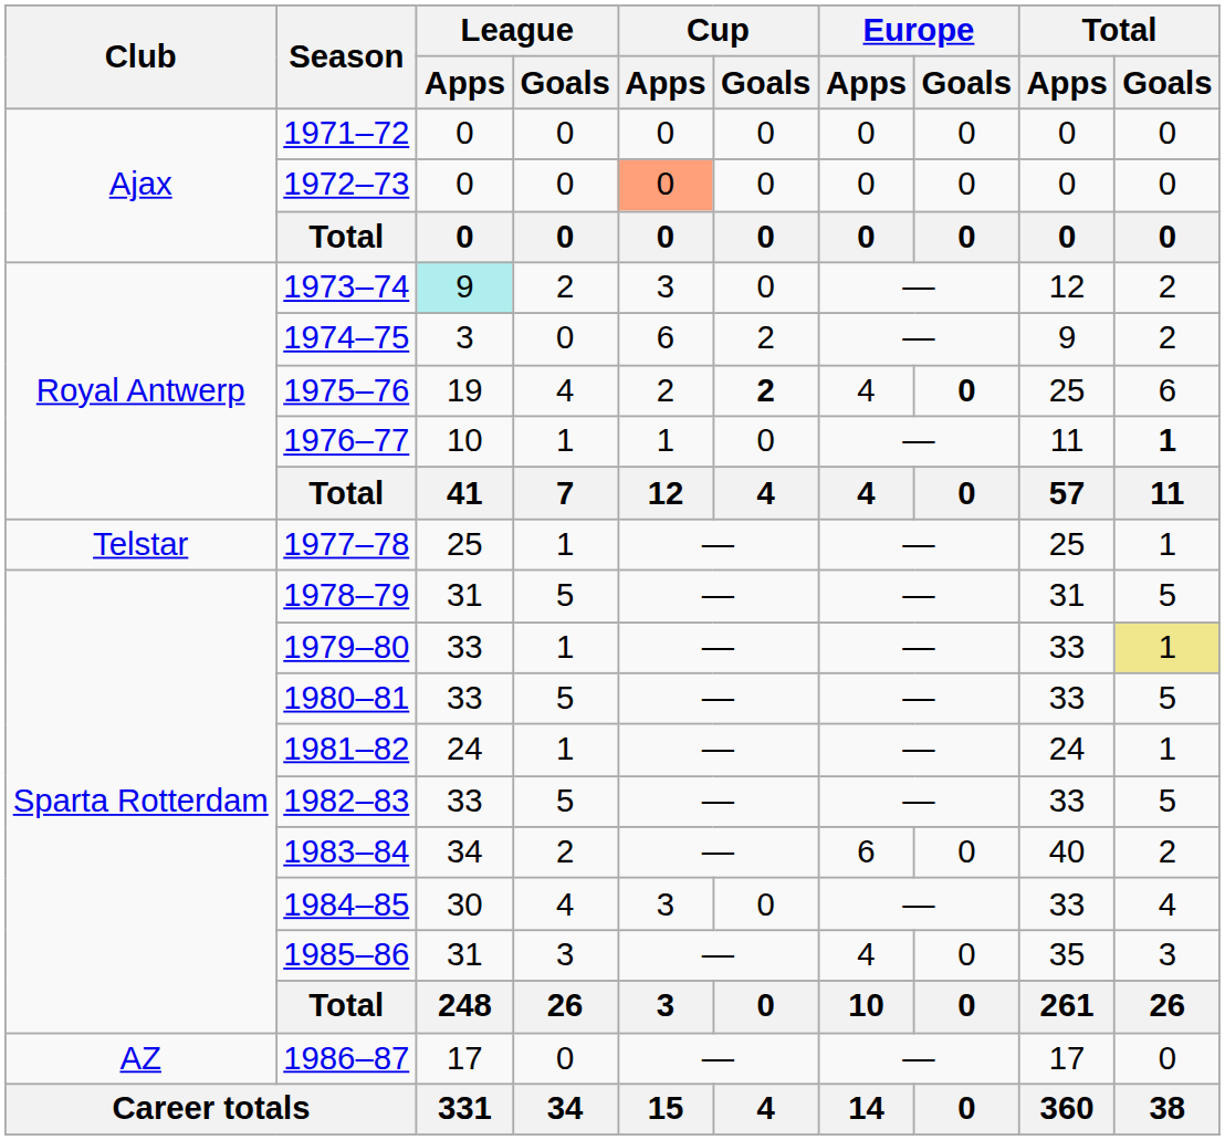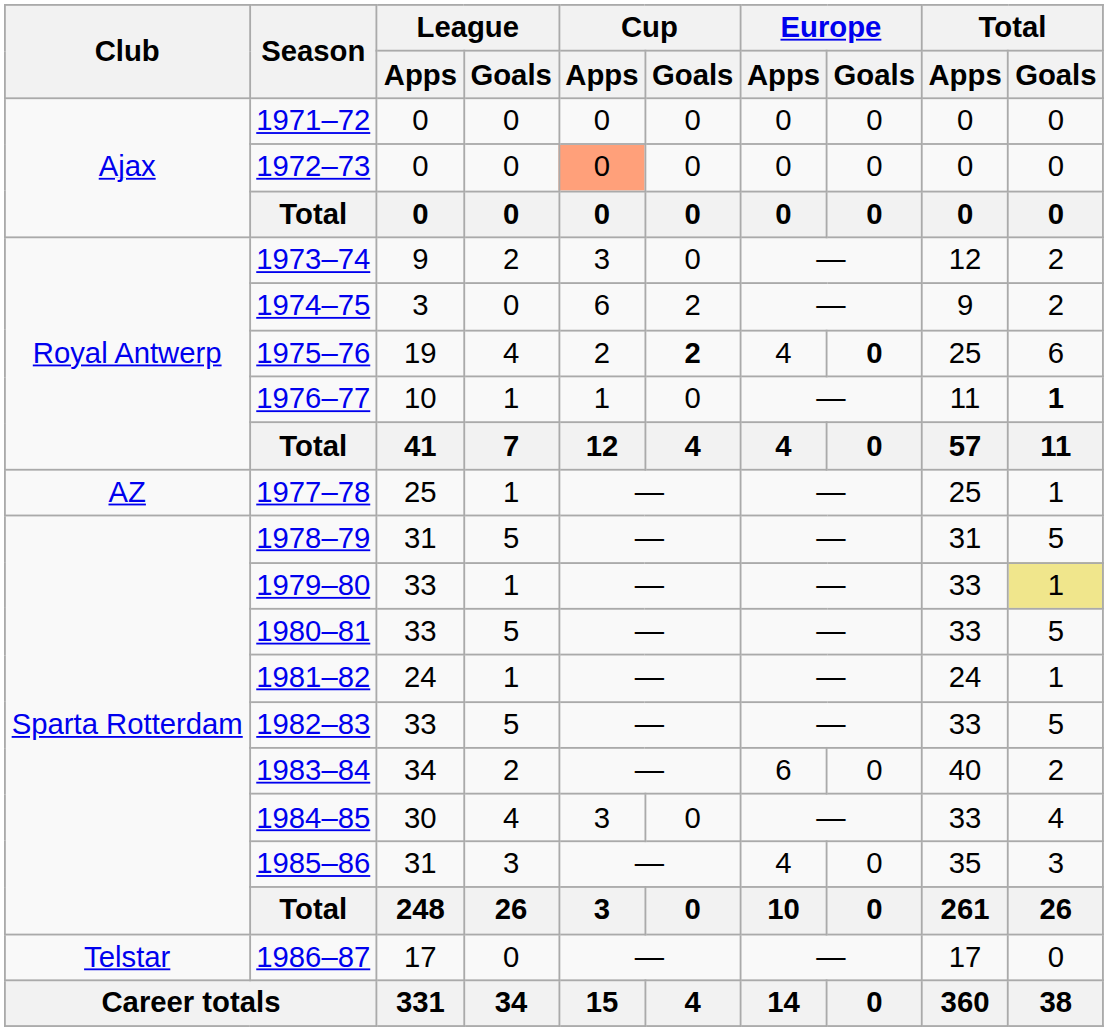 <table class="wikitable" style="text-align:center">
 <tr>
 <th rowspan="2">Club</th>
 <th rowspan="2">Season</th>
 <th colspan="2">League</th>
 <th colspan="2">Cup</th>
 <th colspan="2"><a href='#'>Europe</a></th>
 <th colspan="2">Total</th>
 </tr>
 <tr>
 <th>Apps</th>
 <th>Goals</th>
 <th>Apps</th>
 <th>Goals</th>
 <th>Apps</th>
 <th>Goals</th>
 <th>Apps</th>
 <th>Goals</th>
 </tr>
 <tr>
 <td rowspan="3"><a href='#'>Ajax</a></td>
 <td><a href='#'>1971–72</a></td>
 <td>0</td>
 <td>0</td>
 <td>0</td>
 <td>0</td>
 <td>0</td>
 <td>0</td>
 <td>0</td>
 <td>0</td>
 </tr>
 <tr>
 <td><a href='#'>1972–73</a></td>
 <td>0</td>
 <td>0</td>
 <td style="background: lightsalmon;">0</td>
 <td>0</td>
 <td>0</td>
 <td>0</td>
 <td>0</td>
 <td>0</td>
 </tr>
 <tr>
 <th>Total</th>
 <th>0</th>
 <th>0</th>
 <th>0</th>
 <th>0</th>
 <th>0</th>
 <th>0</th>
 <th>0</th>
 <th>0</th>
 </tr>
 <tr>
 <td rowspan="5"><a href='#'>Royal Antwerp</a></td>
 <td><a href='#'>1973–74</a></td>
-<td style="background: paleturquoise;">9</td>
+<td>9</td>
 <td>2</td>
 <td>3</td>
 <td>0</td>
 <td colspan="2">—</td>
 <td>12</td>
 <td>2</td>
 </tr>
 <tr>
 <td><a href='#'>1974–75</a></td>
 <td>3</td>
 <td>0</td>
 <td>6</td>
 <td>2</td>
 <td colspan="2">—</td>
 <td>9</td>
 <td>2</td>
 </tr>
 <tr>
 <td><a href='#'>1975–76</a></td>
 <td>19</td>
 <td>4</td>
 <td>2</td>
 <td><strong>2</strong></td>
 <td>4</td>
 <td><strong>0</strong></td>
 <td>25</td>
 <td>6</td>
 </tr>
 <tr>
 <td><a href='#'>1976–77</a></td>
 <td>10</td>
 <td>1</td>
 <td>1</td>
 <td>0</td>
 <td colspan="2">—</td>
 <td>11</td>
 <td><strong>1</strong></td>
 </tr>
 <tr>
 <th>Total</th>
 <th>41</th>
 <th>7</th>
 <th>12</th>
 <th>4</th>
 <th>4</th>
 <th>0</th>
 <th>57</th>
 <th>11</th>
 </tr>
 <tr>
-<td><a href='#'>Telstar</a></td>
+<td><a href='#'>AZ</a></td>
 <td><a href='#'>1977–78</a></td>
 <td>25</td>
 <td>1</td>
 <td colspan="2">—</td>
 <td colspan="2">—</td>
 <td>25</td>
 <td>1</td>
 </tr>
 <tr>
 <td rowspan="9"><a href='#'>Sparta Rotterdam</a></td>
 <td><a href='#'>1978–79</a></td>
 <td>31</td>
 <td>5</td>
 <td colspan="2">—</td>
 <td colspan="2">—</td>
 <td>31</td>
 <td>5</td>
 </tr>
 <tr>
 <td><a href='#'>1979–80</a></td>
 <td>33</td>
 <td>1</td>
 <td colspan="2">—</td>
 <td colspan="2">—</td>
 <td>33</td>
 <td style="background: khaki;">1</td>
 </tr>
 <tr>
 <td><a href='#'>1980–81</a></td>
 <td>33</td>
 <td>5</td>
 <td colspan="2">—</td>
 <td colspan="2">—</td>
 <td>33</td>
 <td>5</td>
 </tr>
 <tr>
 <td><a href='#'>1981–82</a></td>
 <td>24</td>
 <td>1</td>
 <td colspan="2">—</td>
 <td colspan="2">—</td>
 <td>24</td>
 <td>1</td>
 </tr>
 <tr>
 <td><a href='#'>1982–83</a></td>
 <td>33</td>
 <td>5</td>
 <td colspan="2">—</td>
 <td colspan="2">—</td>
 <td>33</td>
 <td>5</td>
 </tr>
 <tr>
 <td><a href='#'>1983–84</a></td>
 <td>34</td>
 <td>2</td>
 <td colspan="2">—</td>
 <td>6</td>
 <td>0</td>
 <td>40</td>
 <td>2</td>
 </tr>
 <tr>
 <td><a href='#'>1984–85</a></td>
 <td>30</td>
 <td>4</td>
 <td>3</td>
 <td>0</td>
 <td colspan="2">—</td>
 <td>33</td>
 <td>4</td>
 </tr>
 <tr>
 <td><a href='#'>1985–86</a></td>
 <td>31</td>
 <td>3</td>
 <td colspan="2">—</td>
 <td>4</td>
 <td>0</td>
 <td>35</td>
 <td>3</td>
 </tr>
 <tr>
 <th>Total</th>
 <th>248</th>
 <th>26</th>
 <th>3</th>
 <th>0</th>
 <th>10</th>
 <th>0</th>
 <th>261</th>
 <th>26</th>
 </tr>
 <tr>
-<td><a href='#'>AZ</a></td>
+<td><a href='#'>Telstar</a></td>
 <td><a href='#'>1986–87</a></td>
 <td>17</td>
 <td>0</td>
 <td colspan="2">—</td>
 <td colspan="2">—</td>
 <td>17</td>
 <td>0</td>
 </tr>
 <tr>
 <th colspan="2">Career totals</th>
 <th>331</th>
 <th>34</th>
 <th>15</th>
 <th>4</th>
 <th>14</th>
 <th>0</th>
 <th>360</th>
 <th>38</th>
 </tr>
 </table>
